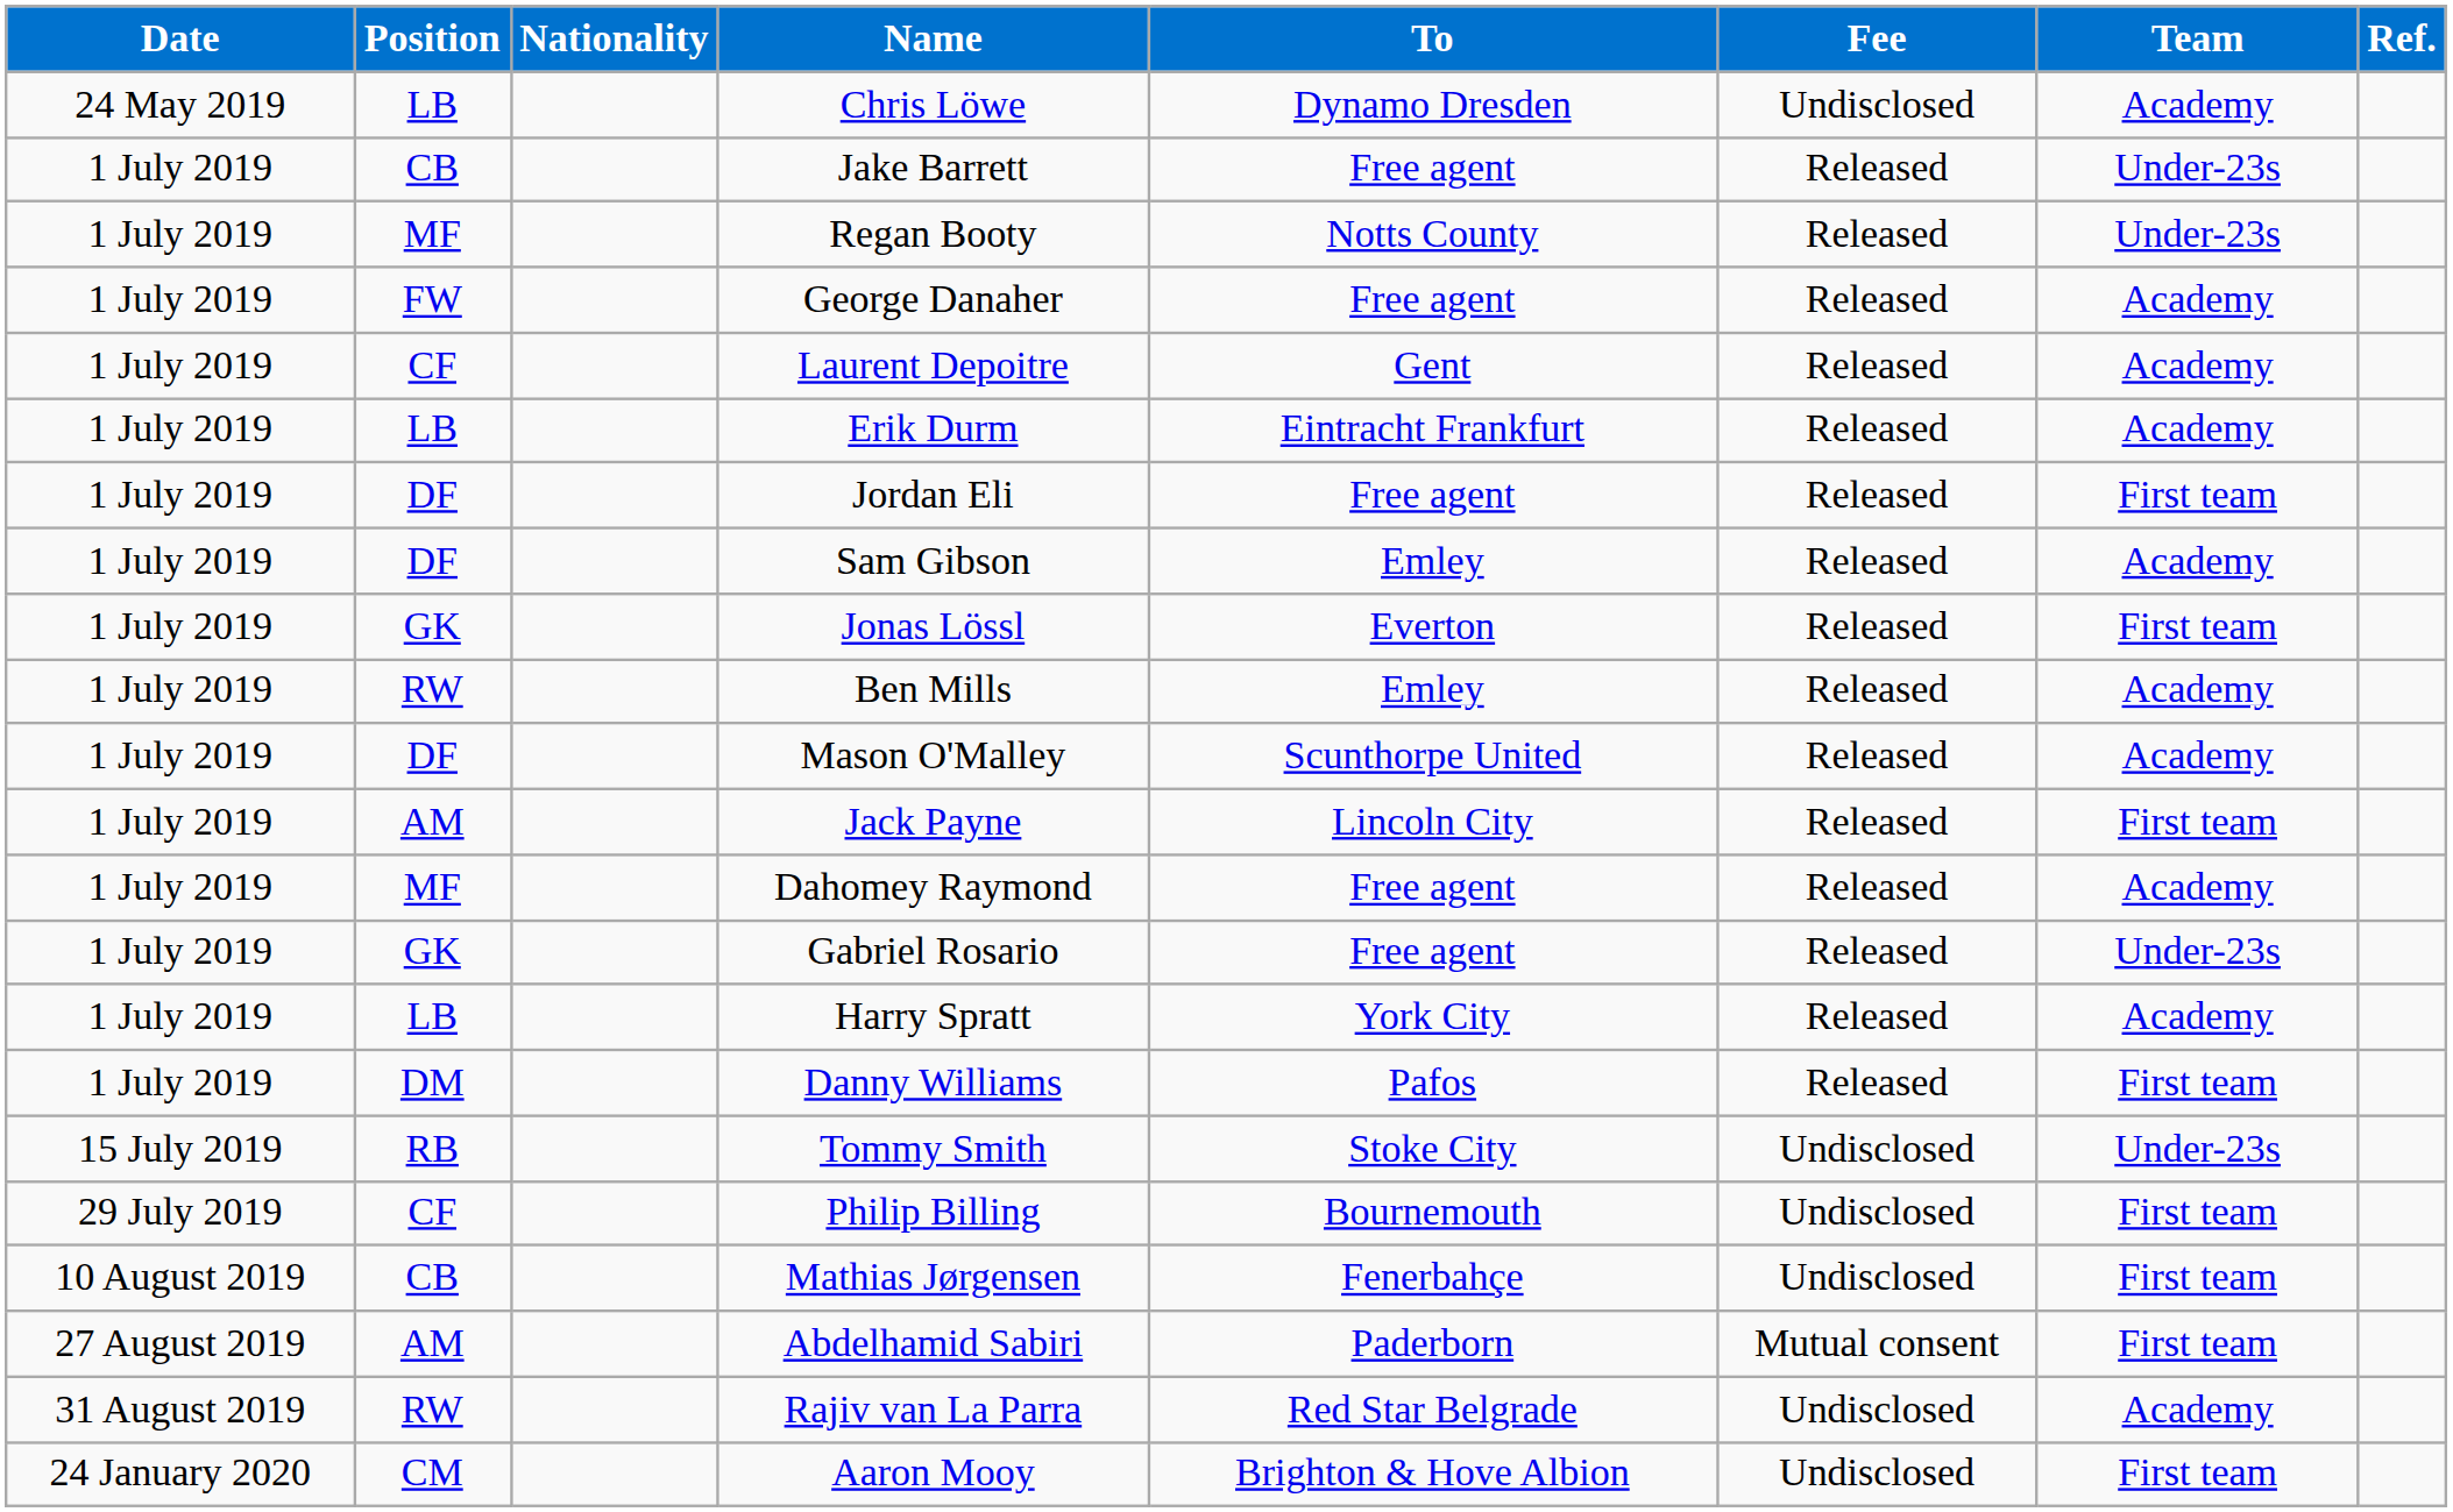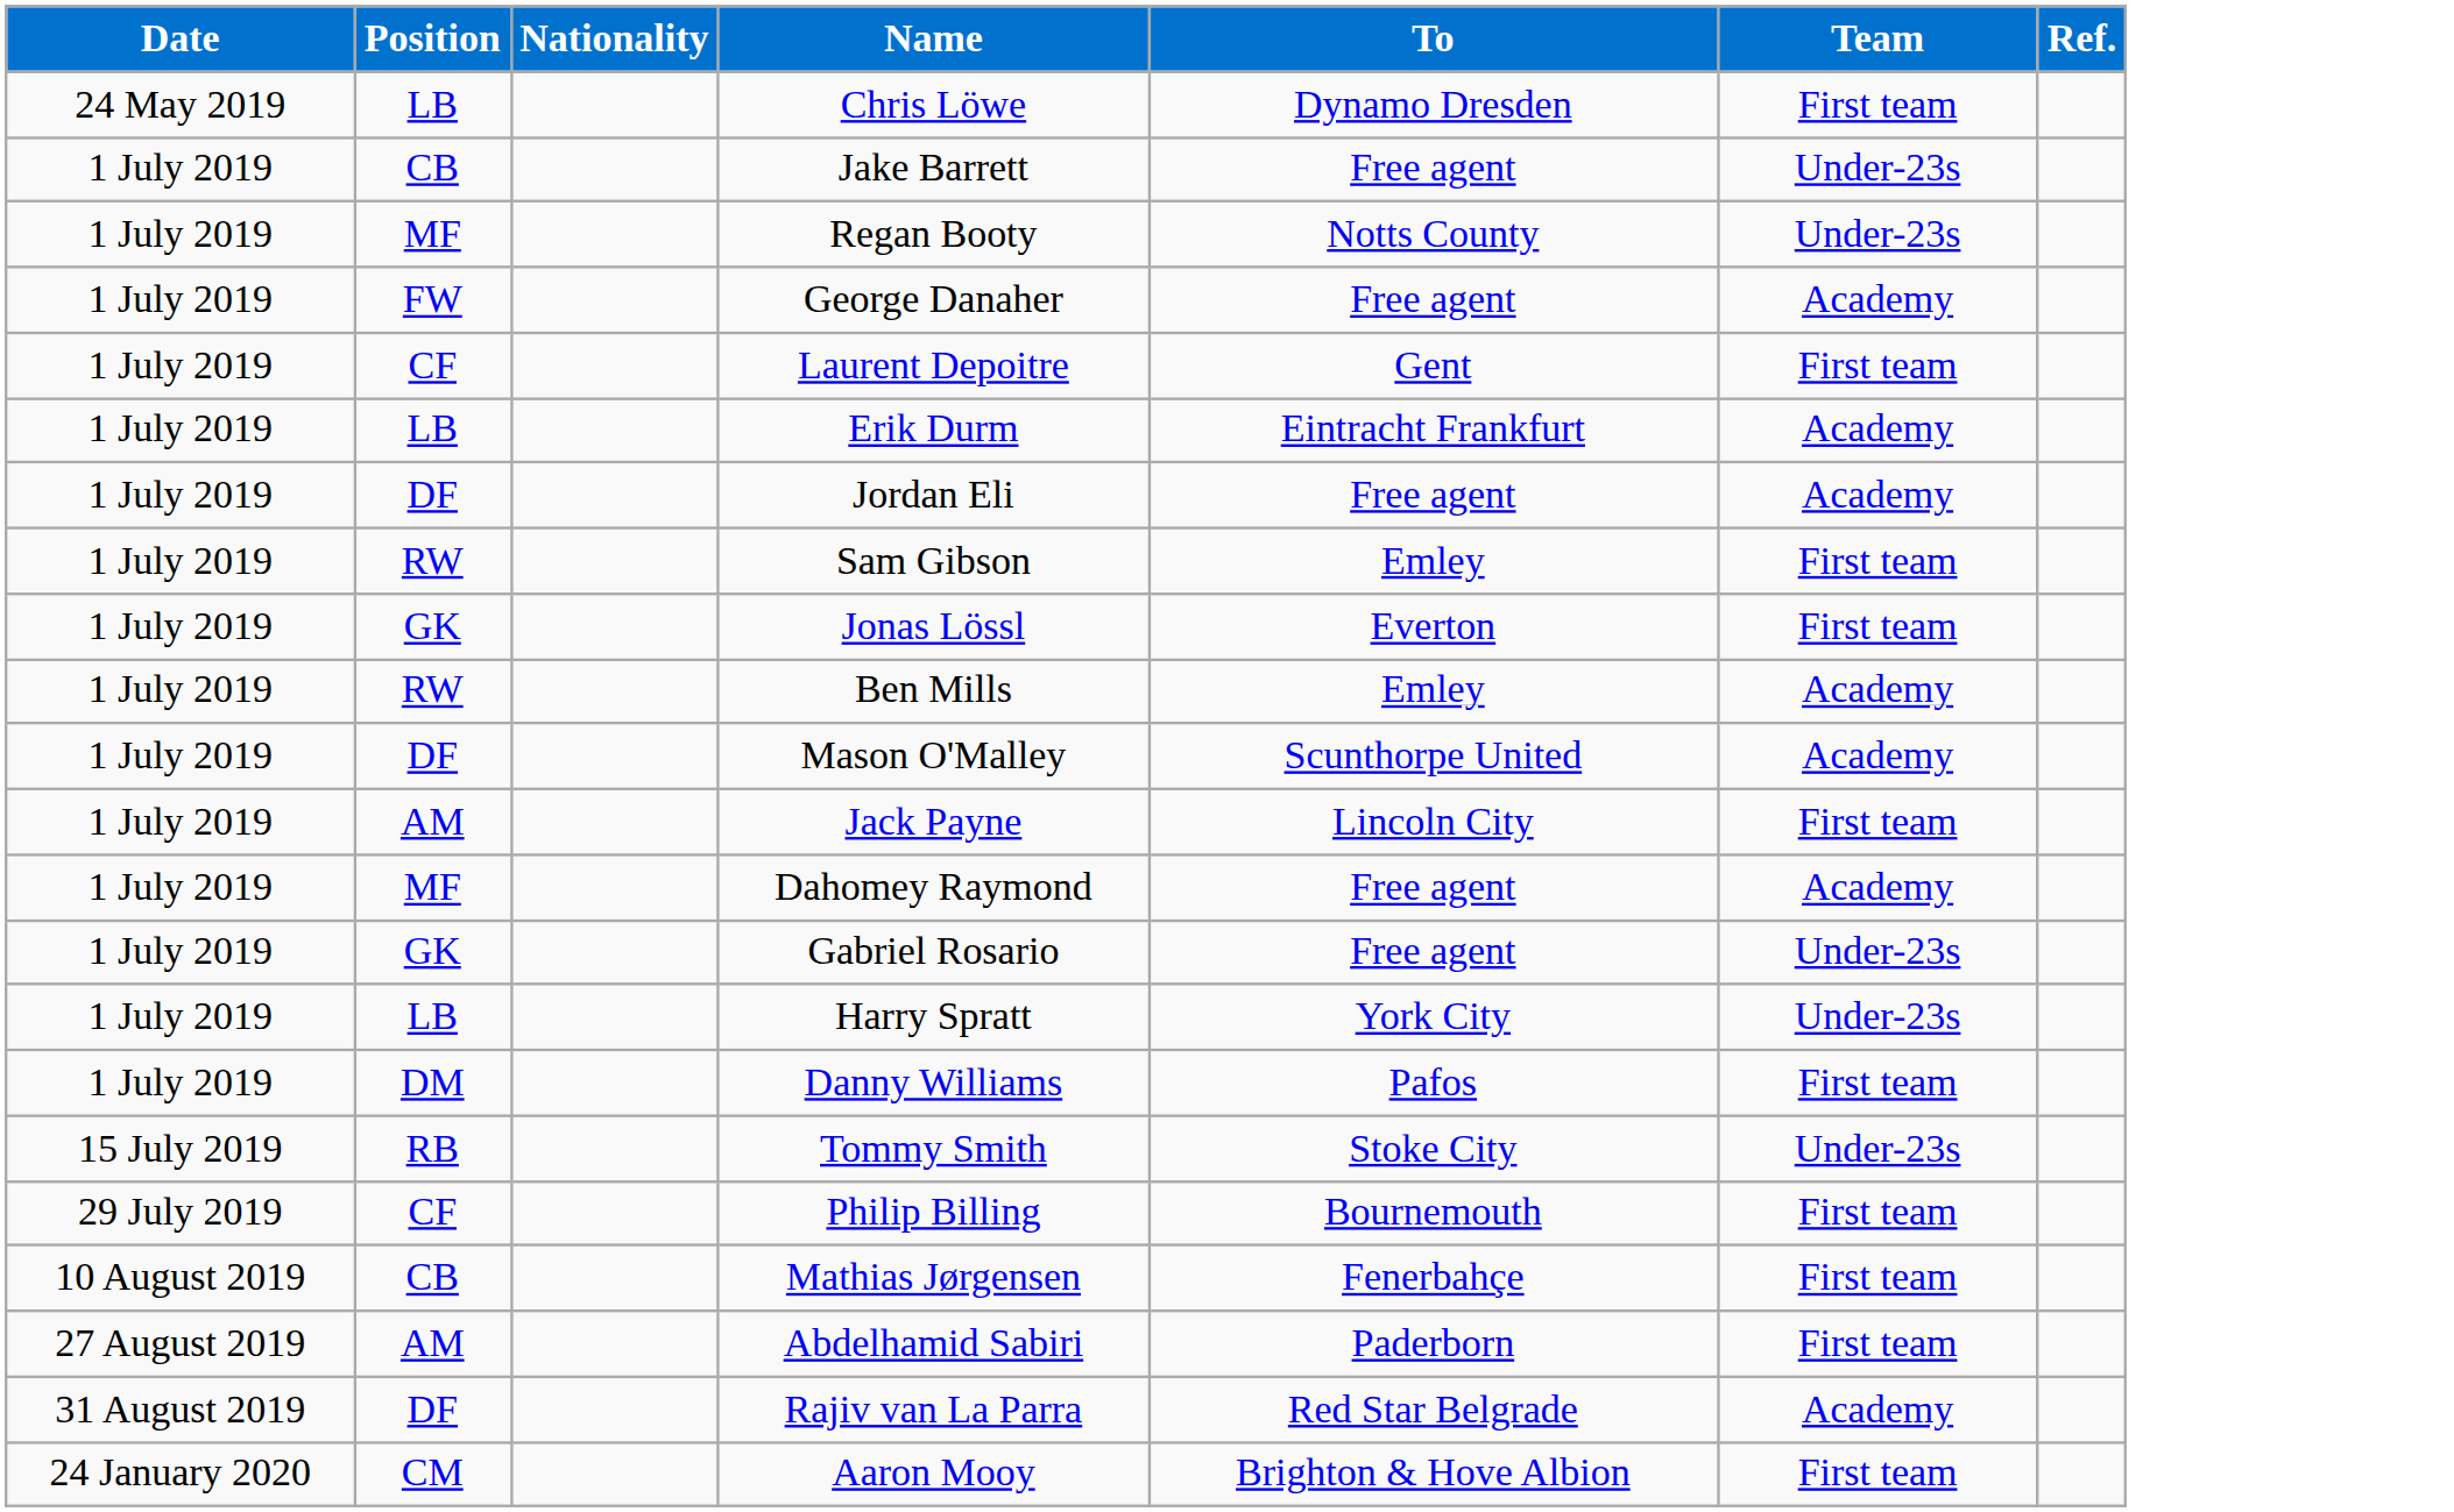 <table class="wikitable"  style="text-align:center; font-size:90%; ">
 <tr>
 <th style="background:#0072ce; color:#FFFFFF; width:120px;">Date</th>
 <th style="background:#0072ce; color:#FFFFFF; width:50px;">Position</th>
 <th style="background:#0072ce; color:#FFFFFF; width:50px;">Nationality</th>
 <th style="background:#0072ce; color:#FFFFFF; width:150px;">Name</th>
 <th style="background:#0072ce; color:#FFFFFF; width:200px;">To</th>
-<th style="background:#0072ce; color:#FFFFFF; width:110px;">Fee</th>
 <th style="background:#0072ce; color:#FFFFFF; width:110px;">Team</th>
 <th style="background:#0072ce; color:#FFFFFF; width:25px;">Ref.</th>
 </tr>
 <tr>
 <td>24 May 2019</td>
 <td><a href='#'>LB</a></td>
 <td></td>
 <td><a href='#'>Chris Löwe</a></td>
 <td> <a href='#'>Dynamo Dresden</a></td>
-<td>Undisclosed</td>
-<td><a href='#'>Academy</a></td>
+<td><a href='#'>First team</a></td>
 <td></td>
 </tr>
 <tr>
 <td>1 July 2019</td>
 <td><a href='#'>CB</a></td>
 <td></td>
 <td>Jake Barrett</td>
 <td> <a href='#'>Free agent</a></td>
-<td>Released</td>
 <td><a href='#'>Under-23s</a></td>
 <td></td>
 </tr>
 <tr>
 <td>1 July 2019</td>
 <td><a href='#'>MF</a></td>
 <td></td>
 <td>Regan Booty</td>
 <td> <a href='#'>Notts County</a></td>
-<td>Released</td>
 <td><a href='#'>Under-23s</a></td>
 <td></td>
 </tr>
 <tr>
 <td>1 July 2019</td>
 <td><a href='#'>FW</a></td>
 <td></td>
 <td>George Danaher</td>
 <td> <a href='#'>Free agent</a></td>
-<td>Released</td>
 <td><a href='#'>Academy</a></td>
 <td></td>
 </tr>
 <tr>
 <td>1 July 2019</td>
 <td><a href='#'>CF</a></td>
 <td></td>
 <td><a href='#'>Laurent Depoitre</a></td>
 <td> <a href='#'>Gent</a></td>
-<td>Released</td>
-<td><a href='#'>Academy</a></td>
+<td><a href='#'>First team</a></td>
 <td></td>
 </tr>
 <tr>
 <td>1 July 2019</td>
 <td><a href='#'>LB</a></td>
 <td></td>
 <td><a href='#'>Erik Durm</a></td>
 <td> <a href='#'>Eintracht Frankfurt</a></td>
-<td>Released</td>
 <td><a href='#'>Academy</a></td>
 <td></td>
 </tr>
 <tr>
 <td>1 July 2019</td>
 <td><a href='#'>DF</a></td>
 <td></td>
 <td>Jordan Eli</td>
 <td> <a href='#'>Free agent</a></td>
-<td>Released</td>
-<td><a href='#'>First team</a></td>
+<td><a href='#'>Academy</a></td>
 <td></td>
 </tr>
 <tr>
 <td>1 July 2019</td>
-<td><a href='#'>DF</a></td>
+<td><a href='#'>RW</a></td>
 <td></td>
 <td>Sam Gibson</td>
 <td> <a href='#'>Emley</a></td>
-<td>Released</td>
-<td><a href='#'>Academy</a></td>
+<td><a href='#'>First team</a></td>
 <td></td>
 </tr>
 <tr>
 <td>1 July 2019</td>
 <td><a href='#'>GK</a></td>
 <td></td>
 <td><a href='#'>Jonas Lössl</a></td>
 <td> <a href='#'>Everton</a></td>
-<td>Released</td>
 <td><a href='#'>First team</a></td>
 <td></td>
 </tr>
 <tr>
 <td>1 July 2019</td>
 <td><a href='#'>RW</a></td>
 <td></td>
 <td>Ben Mills</td>
 <td> <a href='#'>Emley</a></td>
-<td>Released</td>
 <td><a href='#'>Academy</a></td>
 <td></td>
 </tr>
 <tr>
 <td>1 July 2019</td>
 <td><a href='#'>DF</a></td>
 <td></td>
 <td>Mason O'Malley</td>
 <td> <a href='#'>Scunthorpe United</a></td>
-<td>Released</td>
 <td><a href='#'>Academy</a></td>
 <td></td>
 </tr>
 <tr>
 <td>1 July 2019</td>
 <td><a href='#'>AM</a></td>
 <td></td>
 <td><a href='#'>Jack Payne</a></td>
 <td> <a href='#'>Lincoln City</a></td>
-<td>Released</td>
 <td><a href='#'>First team</a></td>
 <td></td>
 </tr>
 <tr>
 <td>1 July 2019</td>
 <td><a href='#'>MF</a></td>
 <td></td>
 <td>Dahomey Raymond</td>
 <td> <a href='#'>Free agent</a></td>
-<td>Released</td>
 <td><a href='#'>Academy</a></td>
 <td></td>
 </tr>
 <tr>
 <td>1 July 2019</td>
 <td><a href='#'>GK</a></td>
 <td></td>
 <td>Gabriel Rosario</td>
 <td> <a href='#'>Free agent</a></td>
-<td>Released</td>
 <td><a href='#'>Under-23s</a></td>
 <td></td>
 </tr>
 <tr>
 <td>1 July 2019</td>
 <td><a href='#'>LB</a></td>
 <td></td>
 <td>Harry Spratt</td>
 <td> <a href='#'>York City</a></td>
-<td>Released</td>
-<td><a href='#'>Academy</a></td>
+<td><a href='#'>Under-23s</a></td>
 <td></td>
 </tr>
 <tr>
 <td>1 July 2019</td>
 <td><a href='#'>DM</a></td>
 <td></td>
 <td><a href='#'>Danny Williams</a></td>
 <td> <a href='#'>Pafos</a></td>
-<td>Released</td>
 <td><a href='#'>First team</a></td>
 <td></td>
 </tr>
 <tr>
 <td>15 July 2019</td>
 <td><a href='#'>RB</a></td>
 <td></td>
 <td><a href='#'>Tommy Smith</a></td>
 <td> <a href='#'>Stoke City</a></td>
-<td>Undisclosed</td>
 <td><a href='#'>Under-23s</a></td>
 <td></td>
 </tr>
 <tr>
 <td>29 July 2019</td>
 <td><a href='#'>CF</a></td>
 <td></td>
 <td><a href='#'>Philip Billing</a></td>
 <td> <a href='#'>Bournemouth</a></td>
-<td>Undisclosed</td>
 <td><a href='#'>First team</a></td>
 <td></td>
 </tr>
 <tr>
 <td>10 August 2019</td>
 <td><a href='#'>CB</a></td>
 <td></td>
 <td><a href='#'>Mathias Jørgensen</a></td>
 <td> <a href='#'>Fenerbahçe</a></td>
-<td>Undisclosed</td>
 <td><a href='#'>First team</a></td>
 <td></td>
 </tr>
 <tr>
 <td>27 August 2019</td>
 <td><a href='#'>AM</a></td>
 <td></td>
 <td><a href='#'>Abdelhamid Sabiri</a></td>
 <td> <a href='#'>Paderborn</a></td>
-<td>Mutual consent</td>
 <td><a href='#'>First team</a></td>
 <td></td>
 </tr>
 <tr>
 <td>31 August 2019</td>
-<td><a href='#'>RW</a></td>
+<td><a href='#'>DF</a></td>
 <td></td>
 <td><a href='#'>Rajiv van La Parra</a></td>
 <td> <a href='#'>Red Star Belgrade</a></td>
-<td>Undisclosed</td>
 <td><a href='#'>Academy</a></td>
 <td></td>
 </tr>
 <tr>
 <td>24 January 2020</td>
 <td><a href='#'>CM</a></td>
 <td></td>
 <td><a href='#'>Aaron Mooy</a></td>
 <td> <a href='#'>Brighton & Hove Albion</a></td>
-<td>Undisclosed</td>
 <td><a href='#'>First team</a></td>
 <td></td>
 </tr>
 </table>
